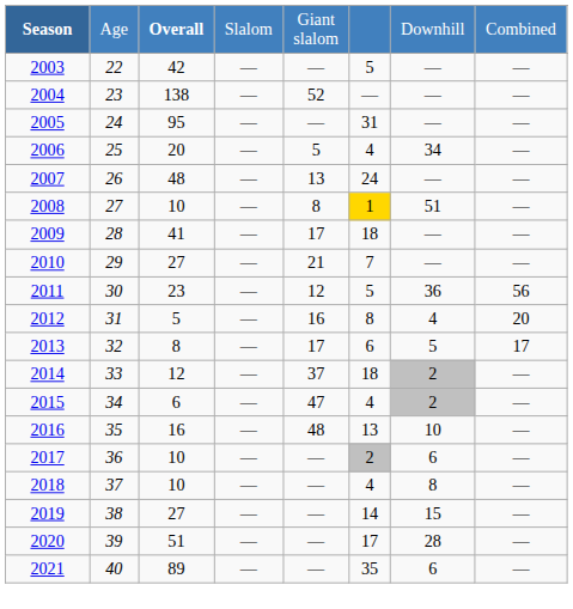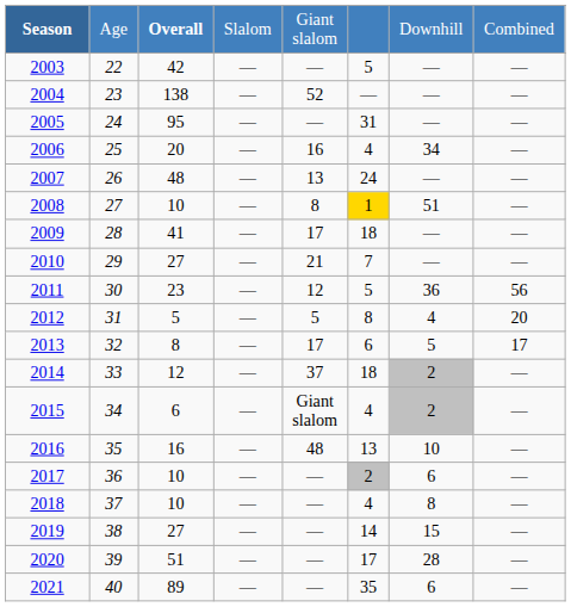 <table class="wikitable" style="font-size:95%; text-align:center; border:grey solid 1px; border-collapse:collapse;" width="40%">
 <tr style="background-color:#369; color:white;">
 <td rowspan="2" colspan="1" width="10%"><strong>Season</strong></td>
 </tr>
 <tr style="background-color:#4180be; color:white;">
 <td width="5%">Age</td>
 <td width="5%"><strong>Overall</strong></td>
 <td width="5%">Slalom</td>
 <td width="5%">Giant<br>slalom</td>
 <td width="5%"></td>
 <td width="5%">Downhill</td>
 <td width="5%">Combined</td>
 </tr>
 <tr style="background-color:#8CB2D8; color:white;">
 </tr>
 <tr>
 <td><a href='#'>2003</a></td>
 <td><em>22</em></td>
 <td>42</td>
 <td>—</td>
 <td>—</td>
 <td>5</td>
 <td>—</td>
 <td>—</td>
 </tr>
 <tr>
 <td><a href='#'>2004</a></td>
 <td><em>23</em></td>
 <td>138</td>
 <td>—</td>
 <td>52</td>
 <td>—</td>
 <td>—</td>
 <td>—</td>
 </tr>
 <tr>
 <td><a href='#'>2005</a></td>
 <td><em>24</em></td>
 <td>95</td>
 <td>—</td>
 <td>—</td>
 <td>31</td>
 <td>—</td>
 <td>—</td>
 </tr>
 <tr>
 <td><a href='#'>2006</a></td>
 <td><em>25</em></td>
 <td>20</td>
 <td>—</td>
-<td>5</td>
+<td>16</td>
 <td>4</td>
 <td>34</td>
 <td>—</td>
 </tr>
 <tr>
 <td><a href='#'>2007</a></td>
 <td><em>26</em></td>
 <td>48</td>
 <td>—</td>
 <td>13</td>
 <td>24</td>
 <td>—</td>
 <td>—</td>
 </tr>
 <tr>
 <td><a href='#'>2008</a></td>
 <td><em>27</em></td>
 <td>10</td>
 <td>—</td>
 <td>8</td>
 <td bgcolor="gold">1</td>
 <td>51</td>
 <td>—</td>
 </tr>
 <tr>
 <td><a href='#'>2009</a></td>
 <td><em>28</em></td>
 <td>41</td>
 <td>—</td>
 <td>17</td>
 <td>18</td>
 <td>—</td>
 <td>—</td>
 </tr>
 <tr>
 <td><a href='#'>2010</a></td>
 <td><em>29</em></td>
 <td>27</td>
 <td>—</td>
 <td>21</td>
 <td>7</td>
 <td>—</td>
 <td>—</td>
 </tr>
 <tr>
 <td><a href='#'>2011</a></td>
 <td><em>30</em></td>
 <td>23</td>
 <td>—</td>
 <td>12</td>
 <td>5</td>
 <td>36</td>
 <td>56</td>
 </tr>
 <tr>
 <td><a href='#'>2012</a></td>
 <td><em>31</em></td>
 <td>5</td>
 <td>—</td>
-<td>16</td>
+<td>5</td>
 <td>8</td>
 <td>4</td>
 <td>20</td>
 </tr>
 <tr>
 <td><a href='#'>2013</a></td>
 <td><em>32</em></td>
 <td>8</td>
 <td>—</td>
 <td>17</td>
 <td>6</td>
 <td>5</td>
 <td>17</td>
 </tr>
 <tr>
 <td><a href='#'>2014</a></td>
 <td><em>33</em></td>
 <td>12</td>
 <td>—</td>
 <td>37</td>
 <td>18</td>
 <td bgcolor="silver">2</td>
 <td>—</td>
 </tr>
 <tr>
 <td><a href='#'>2015</a></td>
 <td><em>34</em></td>
 <td>6</td>
 <td>—</td>
-<td>47</td>
+<td width="5%">Giant<br>slalom</td>
 <td>4</td>
 <td bgcolor="silver">2</td>
 <td>—</td>
 </tr>
 <tr>
 <td><a href='#'>2016</a></td>
 <td><em>35</em></td>
 <td>16</td>
 <td>—</td>
 <td>48</td>
 <td>13</td>
 <td>10</td>
 <td>—</td>
 </tr>
 <tr>
 <td><a href='#'>2017</a></td>
 <td><em>36</em></td>
 <td>10</td>
 <td>—</td>
 <td>—</td>
 <td bgcolor="silver">2</td>
 <td>6</td>
 <td>—</td>
 </tr>
 <tr>
 <td><a href='#'>2018</a></td>
 <td><em>37</em></td>
 <td>10</td>
 <td>—</td>
 <td>—</td>
 <td>4</td>
 <td>8</td>
 <td>—</td>
 </tr>
 <tr>
 <td><a href='#'>2019</a></td>
 <td><em>38</em></td>
 <td>27</td>
 <td>—</td>
 <td>—</td>
 <td>14</td>
 <td>15</td>
 <td>—</td>
 </tr>
 <tr>
 <td><a href='#'>2020</a></td>
 <td><em>39</em></td>
 <td>51</td>
 <td>—</td>
 <td>—</td>
 <td>17</td>
 <td>28</td>
 <td>—</td>
 </tr>
 <tr>
 <td><a href='#'>2021</a></td>
 <td><em>40</em></td>
 <td>89</td>
 <td>—</td>
 <td>—</td>
 <td>35</td>
 <td>6</td>
 <td>—</td>
 </tr>
 </table>
